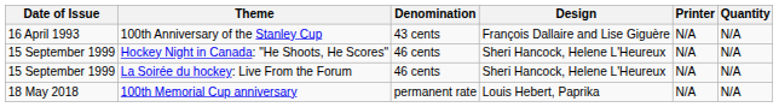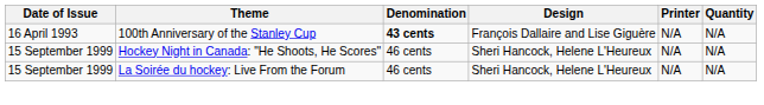 <table class="wikitable sortable">
 <tr>
 <th>Date of Issue</th>
 <th>Theme</th>
 <th>Denomination</th>
 <th>Design</th>
 <th>Printer</th>
 <th>Quantity</th>
 </tr>
 <tr>
 <td>16 April 1993</td>
 <td>100th Anniversary of the <a href='#'>Stanley Cup</a></td>
-<td>43 cents</td>
+<td><strong>43 cents</strong></td>
 <td>François Dallaire and Lise Giguère</td>
 <td>N/A</td>
 <td>N/A</td>
 </tr>
 <tr>
 <td>15 September 1999</td>
 <td><a href='#'>Hockey Night in Canada</a>: "He Shoots, He Scores"</td>
 <td>46 cents</td>
 <td>Sheri Hancock, Helene L'Heureux</td>
 <td>N/A</td>
 <td>N/A</td>
 </tr>
 <tr>
 <td>15 September 1999</td>
 <td><a href='#'>La Soirée du hockey</a>: Live From the Forum</td>
 <td>46 cents</td>
 <td>Sheri Hancock, Helene L'Heureux</td>
 <td>N/A</td>
 <td>N/A</td>
 </tr>
-<tr>
-<td>18 May 2018</td>
-<td><a href='#'>100th Memorial Cup anniversary</a></td>
-<td>permanent rate</td>
-<td>Louis Hebert, Paprika</td>
-<td>N/A</td>
-<td>N/A</td>
-</tr>
 </table>
